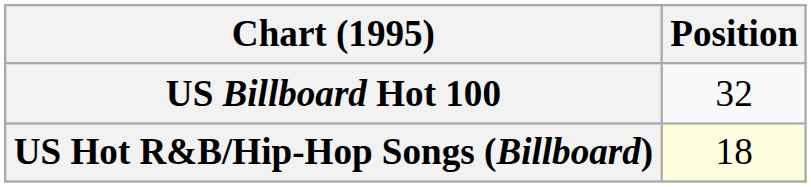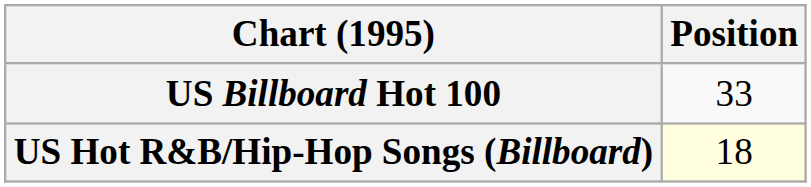 <table class="wikitable sortable plainrowheaders">
 <tr>
 <th>Chart (1995)</th>
 <th>Position</th>
 </tr>
 <tr>
 <th scope="row">US <em>Billboard</em> Hot 100</th>
-<td align="center">32</td>
+<td align="center">33</td>
 </tr>
 <tr>
 <th scope="row">US Hot R&B/Hip-Hop Songs (<em>Billboard</em>)</th>
 <td align="center" style="background: lightyellow;">18</td>
 </tr>
 </table>
